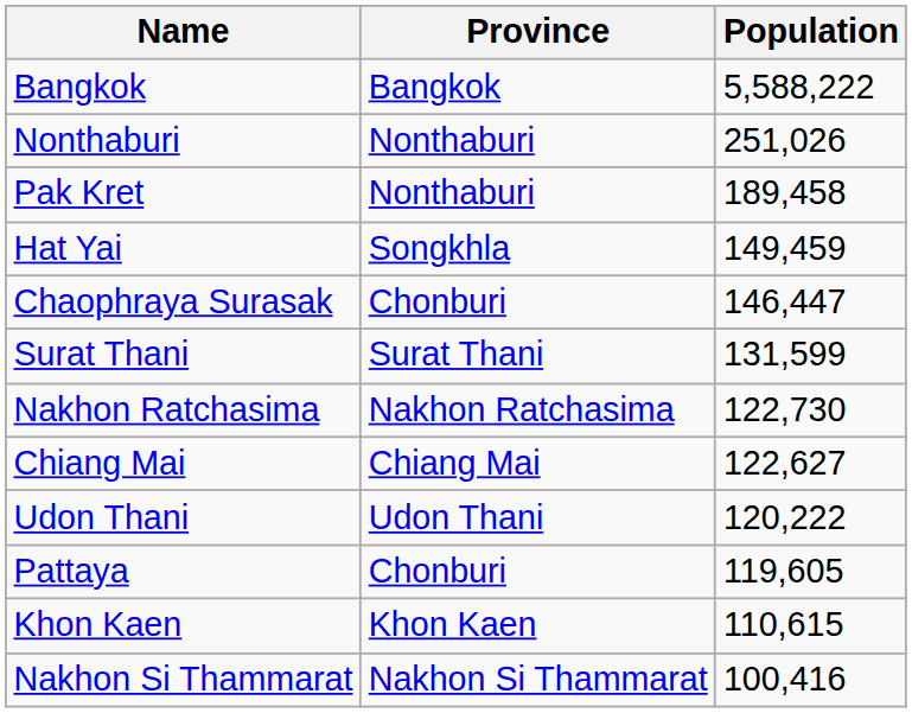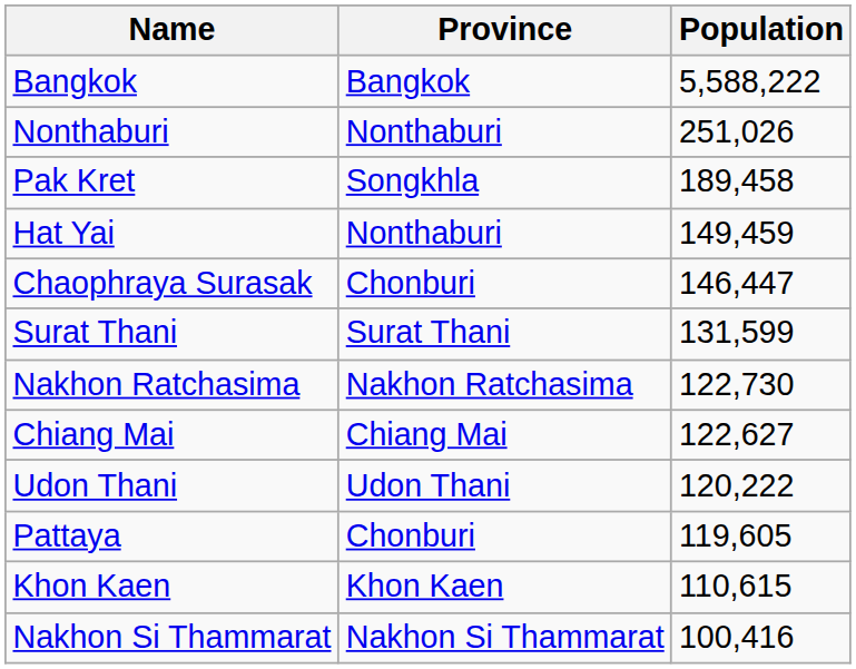 <table class="wikitable sortable sticky-header col3right">
 <tr>
 <th>Name</th>
 <th>Province</th>
 <th>Population</th>
 </tr>
 <tr>
 <td><a href='#'>Bangkok</a></td>
 <td><a href='#'>Bangkok</a></td>
 <td>5,588,222</td>
 </tr>
 <tr>
 <td><a href='#'>Nonthaburi</a></td>
 <td><a href='#'>Nonthaburi</a></td>
 <td>251,026</td>
 </tr>
 <tr>
 <td><a href='#'>Pak Kret</a></td>
-<td><a href='#'>Nonthaburi</a></td>
+<td><a href='#'>Songkhla</a></td>
 <td>189,458</td>
 </tr>
 <tr>
 <td><a href='#'>Hat Yai</a></td>
-<td><a href='#'>Songkhla</a></td>
+<td><a href='#'>Nonthaburi</a></td>
 <td>149,459</td>
 </tr>
 <tr>
 <td><a href='#'>Chaophraya Surasak</a></td>
 <td><a href='#'>Chonburi</a></td>
 <td>146,447</td>
 </tr>
 <tr>
 <td><a href='#'>Surat Thani</a></td>
 <td><a href='#'>Surat Thani</a></td>
 <td>131,599</td>
 </tr>
 <tr>
 <td><a href='#'>Nakhon Ratchasima</a></td>
 <td><a href='#'>Nakhon Ratchasima</a></td>
 <td>122,730</td>
 </tr>
 <tr>
 <td><a href='#'>Chiang Mai</a></td>
 <td><a href='#'>Chiang Mai</a></td>
 <td>122,627</td>
 </tr>
 <tr>
 <td><a href='#'>Udon Thani</a></td>
 <td><a href='#'>Udon Thani</a></td>
 <td>120,222</td>
 </tr>
 <tr>
 <td><a href='#'>Pattaya</a></td>
 <td><a href='#'>Chonburi</a></td>
 <td>119,605</td>
 </tr>
 <tr>
 <td><a href='#'>Khon Kaen</a></td>
 <td><a href='#'>Khon Kaen</a></td>
 <td>110,615</td>
 </tr>
 <tr>
 <td><a href='#'>Nakhon Si Thammarat</a></td>
 <td><a href='#'>Nakhon Si Thammarat</a></td>
 <td>100,416</td>
 </tr>
 </table>
